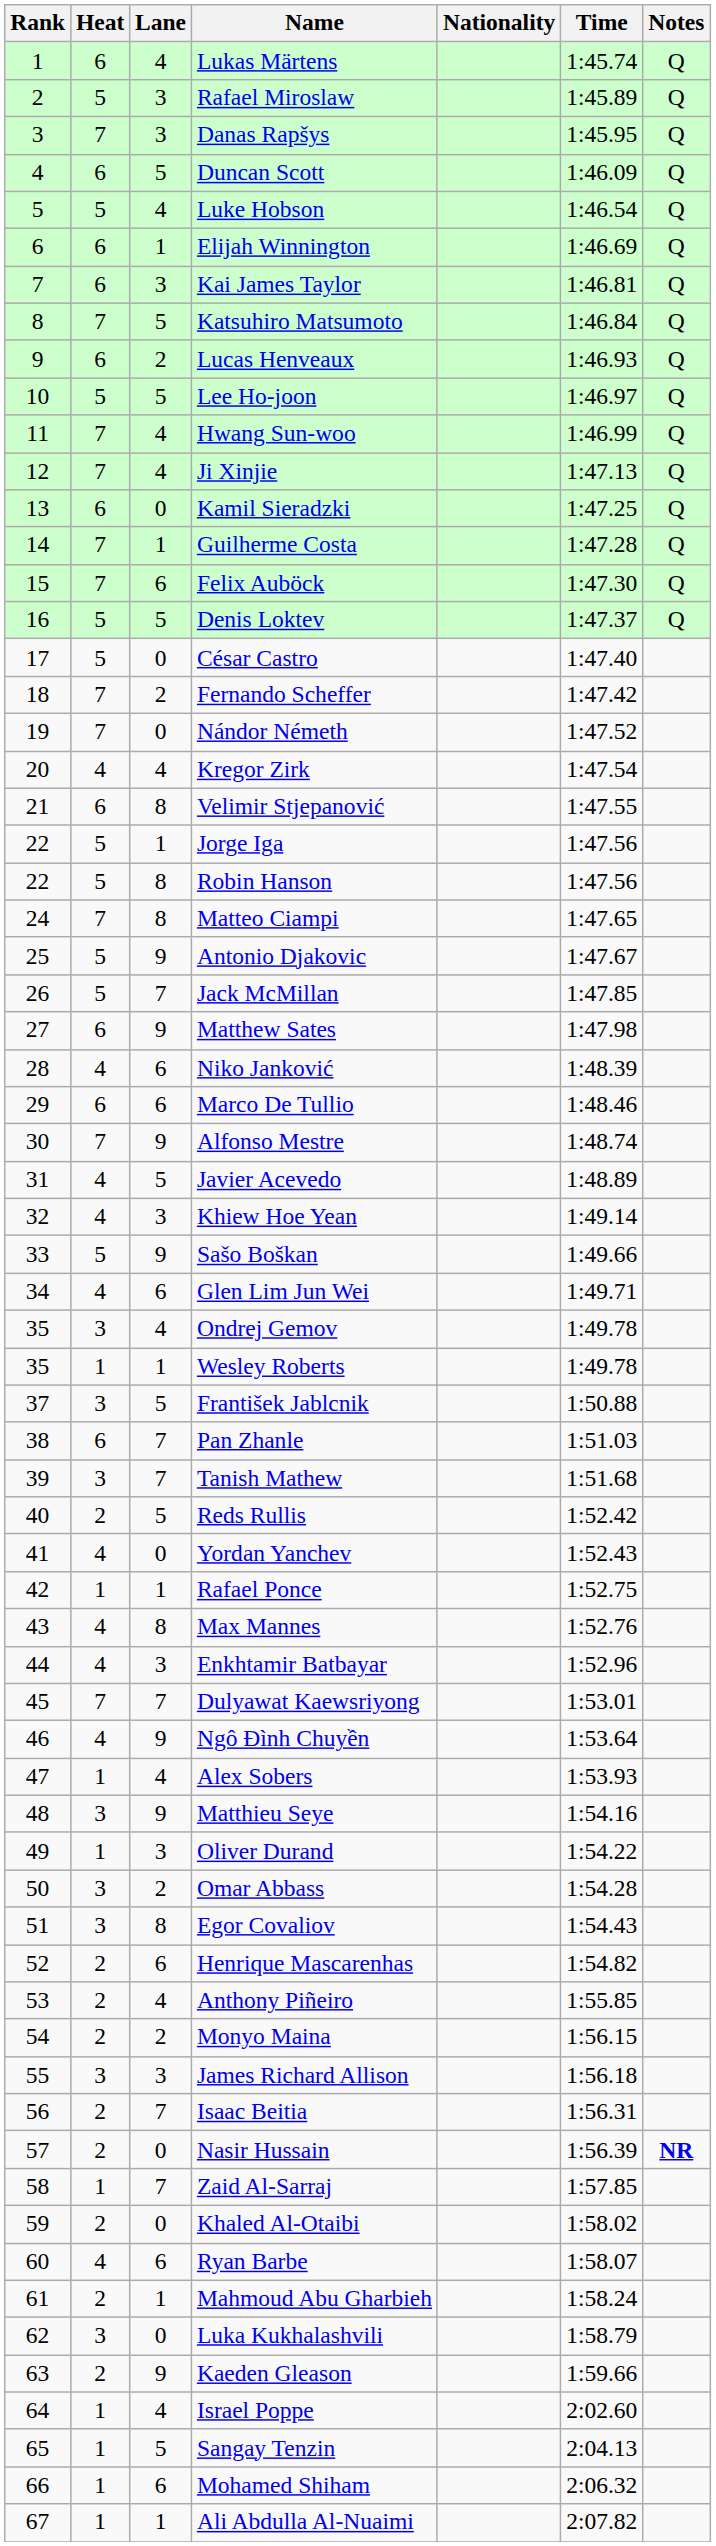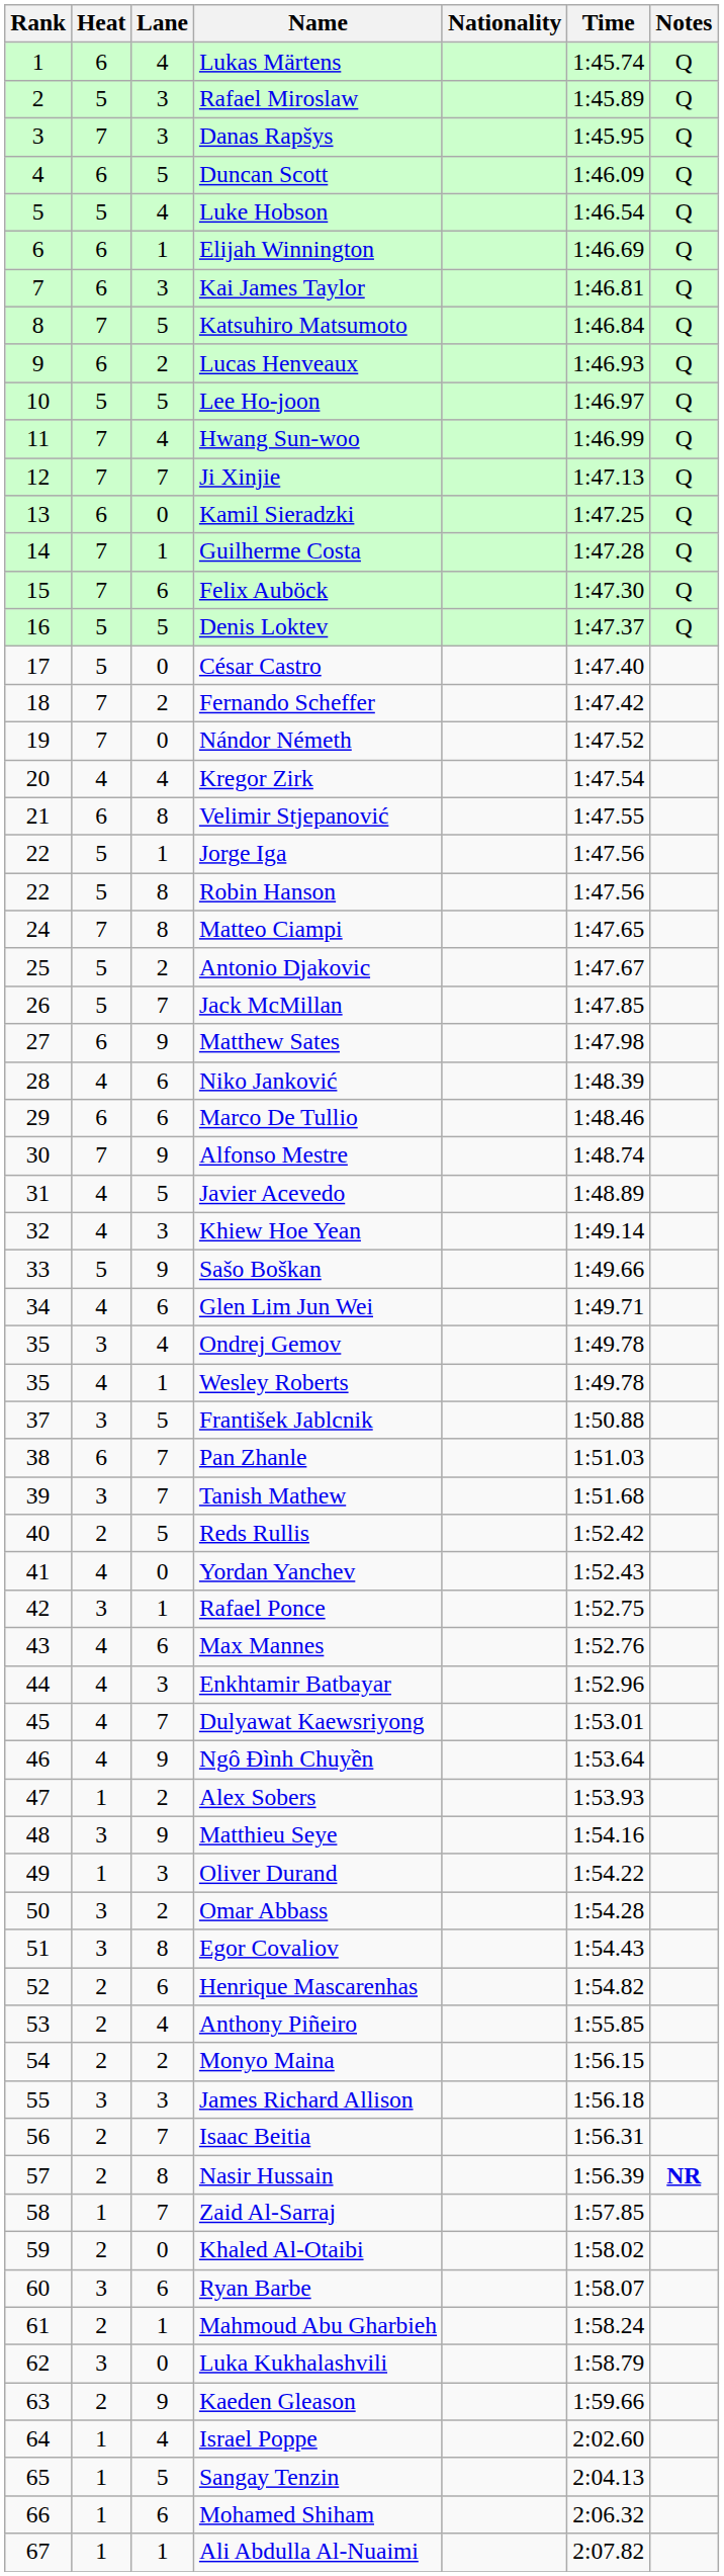 <table class="wikitable sortable" style="text-align:center">
 <tr>
 <th>Rank</th>
 <th>Heat</th>
 <th>Lane</th>
 <th>Name</th>
 <th>Nationality</th>
 <th>Time</th>
 <th>Notes</th>
 </tr>
 <tr bgcolor=ccffcc>
 <td>1</td>
 <td>6</td>
 <td>4</td>
 <td align=left><a href='#'>Lukas Märtens</a></td>
 <td align=left></td>
 <td>1:45.74</td>
 <td>Q</td>
 </tr>
 <tr bgcolor=ccffcc>
 <td>2</td>
 <td>5</td>
 <td>3</td>
 <td align=left><a href='#'>Rafael Miroslaw</a></td>
 <td align=left></td>
 <td>1:45.89</td>
 <td>Q</td>
 </tr>
 <tr bgcolor=ccffcc>
 <td>3</td>
 <td>7</td>
 <td>3</td>
 <td align=left><a href='#'>Danas Rapšys</a></td>
 <td align=left></td>
 <td>1:45.95</td>
 <td>Q</td>
 </tr>
 <tr bgcolor=ccffcc>
 <td>4</td>
 <td>6</td>
 <td>5</td>
 <td align=left><a href='#'>Duncan Scott</a></td>
 <td align=left></td>
 <td>1:46.09</td>
 <td>Q</td>
 </tr>
 <tr bgcolor=ccffcc>
 <td>5</td>
 <td>5</td>
 <td>4</td>
 <td align=left><a href='#'>Luke Hobson</a></td>
 <td align=left></td>
 <td>1:46.54</td>
 <td>Q</td>
 </tr>
 <tr bgcolor=ccffcc>
 <td>6</td>
 <td>6</td>
 <td>1</td>
 <td align=left><a href='#'>Elijah Winnington</a></td>
 <td align=left></td>
 <td>1:46.69</td>
 <td>Q</td>
 </tr>
 <tr bgcolor=ccffcc>
 <td>7</td>
 <td>6</td>
 <td>3</td>
 <td align=left><a href='#'>Kai James Taylor</a></td>
 <td align=left></td>
 <td>1:46.81</td>
 <td>Q</td>
 </tr>
 <tr bgcolor=ccffcc>
 <td>8</td>
 <td>7</td>
 <td>5</td>
 <td align=left><a href='#'>Katsuhiro Matsumoto</a></td>
 <td align=left></td>
 <td>1:46.84</td>
 <td>Q</td>
 </tr>
 <tr bgcolor=ccffcc>
 <td>9</td>
 <td>6</td>
 <td>2</td>
 <td align=left><a href='#'>Lucas Henveaux</a></td>
 <td align=left></td>
 <td>1:46.93</td>
 <td>Q</td>
 </tr>
 <tr bgcolor=ccffcc>
 <td>10</td>
 <td>5</td>
 <td>5</td>
 <td align=left><a href='#'>Lee Ho-joon</a></td>
 <td align=left></td>
 <td>1:46.97</td>
 <td>Q</td>
 </tr>
 <tr bgcolor=ccffcc>
 <td>11</td>
 <td>7</td>
 <td>4</td>
 <td align=left><a href='#'>Hwang Sun-woo</a></td>
 <td align=left></td>
 <td>1:46.99</td>
 <td>Q</td>
 </tr>
 <tr bgcolor=ccffcc>
 <td>12</td>
 <td>7</td>
-<td>4</td>
+<td>7</td>
 <td align=left><a href='#'>Ji Xinjie</a></td>
 <td align=left></td>
 <td>1:47.13</td>
 <td>Q</td>
 </tr>
 <tr bgcolor=ccffcc>
 <td>13</td>
 <td>6</td>
 <td>0</td>
 <td align=left><a href='#'>Kamil Sieradzki</a></td>
 <td align=left></td>
 <td>1:47.25</td>
 <td>Q</td>
 </tr>
 <tr bgcolor=ccffcc>
 <td>14</td>
 <td>7</td>
 <td>1</td>
 <td align=left><a href='#'>Guilherme Costa</a></td>
 <td align=left></td>
 <td>1:47.28</td>
 <td>Q</td>
 </tr>
 <tr bgcolor=ccffcc>
 <td>15</td>
 <td>7</td>
 <td>6</td>
 <td align=left><a href='#'>Felix Auböck</a></td>
 <td align=left></td>
 <td>1:47.30</td>
 <td>Q</td>
 </tr>
 <tr bgcolor=ccffcc>
 <td>16</td>
 <td>5</td>
 <td>5</td>
 <td align=left><a href='#'>Denis Loktev</a></td>
 <td align=left></td>
 <td>1:47.37</td>
 <td>Q</td>
 </tr>
 <tr>
 <td>17</td>
 <td>5</td>
 <td>0</td>
 <td align=left><a href='#'>César Castro</a></td>
 <td align=left></td>
 <td>1:47.40</td>
 <td></td>
 </tr>
 <tr>
 <td>18</td>
 <td>7</td>
 <td>2</td>
 <td align=left><a href='#'>Fernando Scheffer</a></td>
 <td align=left></td>
 <td>1:47.42</td>
 <td></td>
 </tr>
 <tr>
 <td>19</td>
 <td>7</td>
 <td>0</td>
 <td align=left><a href='#'>Nándor Németh</a></td>
 <td align=left></td>
 <td>1:47.52</td>
 <td></td>
 </tr>
 <tr>
 <td>20</td>
 <td>4</td>
 <td>4</td>
 <td align=left><a href='#'>Kregor Zirk</a></td>
 <td align=left></td>
 <td>1:47.54</td>
 <td></td>
 </tr>
 <tr>
 <td>21</td>
 <td>6</td>
 <td>8</td>
 <td align=left><a href='#'>Velimir Stjepanović</a></td>
 <td align=left></td>
 <td>1:47.55</td>
 <td></td>
 </tr>
 <tr>
 <td>22</td>
 <td>5</td>
 <td>1</td>
 <td align=left><a href='#'>Jorge Iga</a></td>
 <td align=left></td>
 <td>1:47.56</td>
 <td></td>
 </tr>
 <tr>
 <td>22</td>
 <td>5</td>
 <td>8</td>
 <td align=left><a href='#'>Robin Hanson</a></td>
 <td align=left></td>
 <td>1:47.56</td>
 <td></td>
 </tr>
 <tr>
 <td>24</td>
 <td>7</td>
 <td>8</td>
 <td align=left><a href='#'>Matteo Ciampi</a></td>
 <td align=left></td>
 <td>1:47.65</td>
 <td></td>
 </tr>
 <tr>
 <td>25</td>
 <td>5</td>
-<td>9</td>
+<td>2</td>
 <td align=left><a href='#'>Antonio Djakovic</a></td>
 <td align=left></td>
 <td>1:47.67</td>
 <td></td>
 </tr>
 <tr>
 <td>26</td>
 <td>5</td>
 <td>7</td>
 <td align=left><a href='#'>Jack McMillan</a></td>
 <td align=left></td>
 <td>1:47.85</td>
 <td></td>
 </tr>
 <tr>
 <td>27</td>
 <td>6</td>
 <td>9</td>
 <td align=left><a href='#'>Matthew Sates</a></td>
 <td align=left></td>
 <td>1:47.98</td>
 <td></td>
 </tr>
 <tr>
 <td>28</td>
 <td>4</td>
 <td>6</td>
 <td align=left><a href='#'>Niko Janković</a></td>
 <td align=left></td>
 <td>1:48.39</td>
 <td></td>
 </tr>
 <tr>
 <td>29</td>
 <td>6</td>
 <td>6</td>
 <td align=left><a href='#'>Marco De Tullio</a></td>
 <td align=left></td>
 <td>1:48.46</td>
 <td></td>
 </tr>
 <tr>
 <td>30</td>
 <td>7</td>
 <td>9</td>
 <td align=left><a href='#'>Alfonso Mestre</a></td>
 <td align=left></td>
 <td>1:48.74</td>
 <td></td>
 </tr>
 <tr>
 <td>31</td>
 <td>4</td>
 <td>5</td>
 <td align=left><a href='#'>Javier Acevedo</a></td>
 <td align=left></td>
 <td>1:48.89</td>
 <td></td>
 </tr>
 <tr>
 <td>32</td>
 <td>4</td>
 <td>3</td>
 <td align=left><a href='#'>Khiew Hoe Yean</a></td>
 <td align=left></td>
 <td>1:49.14</td>
 <td></td>
 </tr>
 <tr>
 <td>33</td>
 <td>5</td>
 <td>9</td>
 <td align=left><a href='#'>Sašo Boškan</a></td>
 <td align=left></td>
 <td>1:49.66</td>
 <td></td>
 </tr>
 <tr>
 <td>34</td>
 <td>4</td>
 <td>6</td>
 <td align=left><a href='#'>Glen Lim Jun Wei</a></td>
 <td align=left></td>
 <td>1:49.71</td>
 <td></td>
 </tr>
 <tr>
 <td>35</td>
 <td>3</td>
 <td>4</td>
 <td align=left><a href='#'>Ondrej Gemov</a></td>
 <td align=left></td>
 <td>1:49.78</td>
 <td></td>
 </tr>
 <tr>
 <td>35</td>
-<td>1</td>
+<td>4</td>
 <td>1</td>
 <td align=left><a href='#'>Wesley Roberts</a></td>
 <td align=left></td>
 <td>1:49.78</td>
 <td></td>
 </tr>
 <tr>
 <td>37</td>
 <td>3</td>
 <td>5</td>
 <td align=left><a href='#'>František Jablcnik</a></td>
 <td align=left></td>
 <td>1:50.88</td>
 <td></td>
 </tr>
 <tr>
 <td>38</td>
 <td>6</td>
 <td>7</td>
 <td align=left><a href='#'>Pan Zhanle</a></td>
 <td align=left></td>
 <td>1:51.03</td>
 <td></td>
 </tr>
 <tr>
 <td>39</td>
 <td>3</td>
 <td>7</td>
 <td align=left><a href='#'>Tanish Mathew</a></td>
 <td align=left></td>
 <td>1:51.68</td>
 <td></td>
 </tr>
 <tr>
 <td>40</td>
 <td>2</td>
 <td>5</td>
 <td align=left><a href='#'>Reds Rullis</a></td>
 <td align=left></td>
 <td>1:52.42</td>
 <td></td>
 </tr>
 <tr>
 <td>41</td>
 <td>4</td>
 <td>0</td>
 <td align=left><a href='#'>Yordan Yanchev</a></td>
 <td align=left></td>
 <td>1:52.43</td>
 <td></td>
 </tr>
 <tr>
 <td>42</td>
-<td>1</td>
+<td>3</td>
 <td>1</td>
 <td align=left><a href='#'>Rafael Ponce</a></td>
 <td align=left></td>
 <td>1:52.75</td>
 <td></td>
 </tr>
 <tr>
 <td>43</td>
 <td>4</td>
-<td>8</td>
+<td>6</td>
 <td align=left><a href='#'>Max Mannes</a></td>
 <td align=left></td>
 <td>1:52.76</td>
 <td></td>
 </tr>
 <tr>
 <td>44</td>
 <td>4</td>
 <td>3</td>
 <td align=left><a href='#'>Enkhtamir Batbayar</a></td>
 <td align=left></td>
 <td>1:52.96</td>
 <td></td>
 </tr>
 <tr>
 <td>45</td>
-<td>7</td>
+<td>4</td>
 <td>7</td>
 <td align=left><a href='#'>Dulyawat Kaewsriyong</a></td>
 <td align=left></td>
 <td>1:53.01</td>
 <td></td>
 </tr>
 <tr>
 <td>46</td>
 <td>4</td>
 <td>9</td>
 <td align=left><a href='#'>Ngô Đình Chuyền</a></td>
 <td align=left></td>
 <td>1:53.64</td>
 <td></td>
 </tr>
 <tr>
 <td>47</td>
 <td>1</td>
-<td>4</td>
+<td>2</td>
 <td align=left><a href='#'>Alex Sobers</a></td>
 <td align=left></td>
 <td>1:53.93</td>
 <td></td>
 </tr>
 <tr>
 <td>48</td>
 <td>3</td>
 <td>9</td>
 <td align=left><a href='#'>Matthieu Seye</a></td>
 <td align=left></td>
 <td>1:54.16</td>
 <td></td>
 </tr>
 <tr>
 <td>49</td>
 <td>1</td>
 <td>3</td>
 <td align=left><a href='#'>Oliver Durand</a></td>
 <td align=left></td>
 <td>1:54.22</td>
 <td></td>
 </tr>
 <tr>
 <td>50</td>
 <td>3</td>
 <td>2</td>
 <td align=left><a href='#'>Omar Abbass</a></td>
 <td align=left></td>
 <td>1:54.28</td>
 <td></td>
 </tr>
 <tr>
 <td>51</td>
 <td>3</td>
 <td>8</td>
 <td align=left><a href='#'>Egor Covaliov</a></td>
 <td align=left></td>
 <td>1:54.43</td>
 <td></td>
 </tr>
 <tr>
 <td>52</td>
 <td>2</td>
 <td>6</td>
 <td align=left><a href='#'>Henrique Mascarenhas</a></td>
 <td align=left></td>
 <td>1:54.82</td>
 <td></td>
 </tr>
 <tr>
 <td>53</td>
 <td>2</td>
 <td>4</td>
 <td align=left><a href='#'>Anthony Piñeiro</a></td>
 <td align=left></td>
 <td>1:55.85</td>
 <td></td>
 </tr>
 <tr>
 <td>54</td>
 <td>2</td>
 <td>2</td>
 <td align=left><a href='#'>Monyo Maina</a></td>
 <td align=left></td>
 <td>1:56.15</td>
 <td></td>
 </tr>
 <tr>
 <td>55</td>
 <td>3</td>
 <td>3</td>
 <td align=left><a href='#'>James Richard Allison</a></td>
 <td align=left></td>
 <td>1:56.18</td>
 <td></td>
 </tr>
 <tr>
 <td>56</td>
 <td>2</td>
 <td>7</td>
 <td align=left><a href='#'>Isaac Beitia</a></td>
 <td align=left></td>
 <td>1:56.31</td>
 <td></td>
 </tr>
 <tr>
 <td>57</td>
 <td>2</td>
-<td>0</td>
+<td>8</td>
 <td align=left><a href='#'>Nasir Hussain</a></td>
 <td align=left></td>
 <td>1:56.39</td>
 <td><strong><a href='#'>NR</a></strong></td>
 </tr>
 <tr>
 <td>58</td>
 <td>1</td>
 <td>7</td>
 <td align=left><a href='#'>Zaid Al-Sarraj</a></td>
 <td align=left></td>
 <td>1:57.85</td>
 <td></td>
 </tr>
 <tr>
 <td>59</td>
 <td>2</td>
 <td>0</td>
 <td align=left><a href='#'>Khaled Al-Otaibi</a></td>
 <td align=left></td>
 <td>1:58.02</td>
 <td></td>
 </tr>
 <tr>
 <td>60</td>
-<td>4</td>
+<td>3</td>
 <td>6</td>
 <td align=left><a href='#'>Ryan Barbe</a></td>
 <td align=left></td>
 <td>1:58.07</td>
 <td></td>
 </tr>
 <tr>
 <td>61</td>
 <td>2</td>
 <td>1</td>
 <td align=left><a href='#'>Mahmoud Abu Gharbieh</a></td>
 <td align=left></td>
 <td>1:58.24</td>
 <td></td>
 </tr>
 <tr>
 <td>62</td>
 <td>3</td>
 <td>0</td>
 <td align=left><a href='#'>Luka Kukhalashvili</a></td>
 <td align=left></td>
 <td>1:58.79</td>
 <td></td>
 </tr>
 <tr>
 <td>63</td>
 <td>2</td>
 <td>9</td>
 <td align=left><a href='#'>Kaeden Gleason</a></td>
 <td align=left></td>
 <td>1:59.66</td>
 <td></td>
 </tr>
 <tr>
 <td>64</td>
 <td>1</td>
 <td>4</td>
 <td align=left><a href='#'>Israel Poppe</a></td>
 <td align=left></td>
 <td>2:02.60</td>
 <td></td>
 </tr>
 <tr>
 <td>65</td>
 <td>1</td>
 <td>5</td>
 <td align=left><a href='#'>Sangay Tenzin</a></td>
 <td align=left></td>
 <td>2:04.13</td>
 <td></td>
 </tr>
 <tr>
 <td>66</td>
 <td>1</td>
 <td>6</td>
 <td align=left><a href='#'>Mohamed Shiham</a></td>
 <td align=left></td>
 <td>2:06.32</td>
 <td></td>
 </tr>
 <tr>
 <td>67</td>
 <td>1</td>
 <td>1</td>
 <td align=left><a href='#'>Ali Abdulla Al-Nuaimi</a></td>
 <td align=left></td>
 <td>2:07.82</td>
 <td></td>
 </tr>
 </table>
